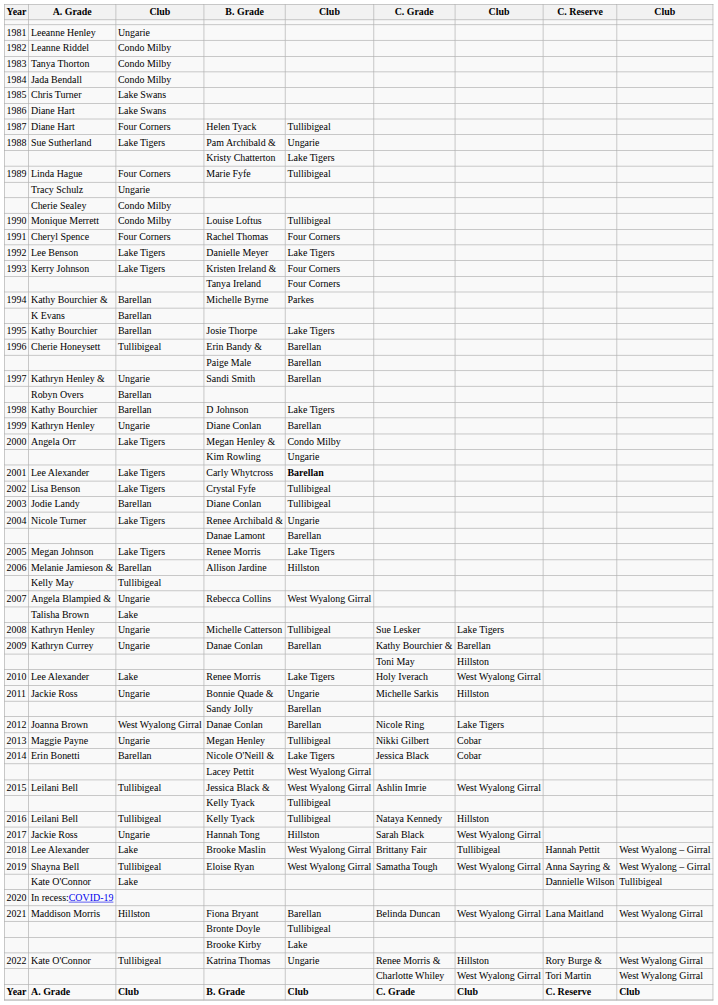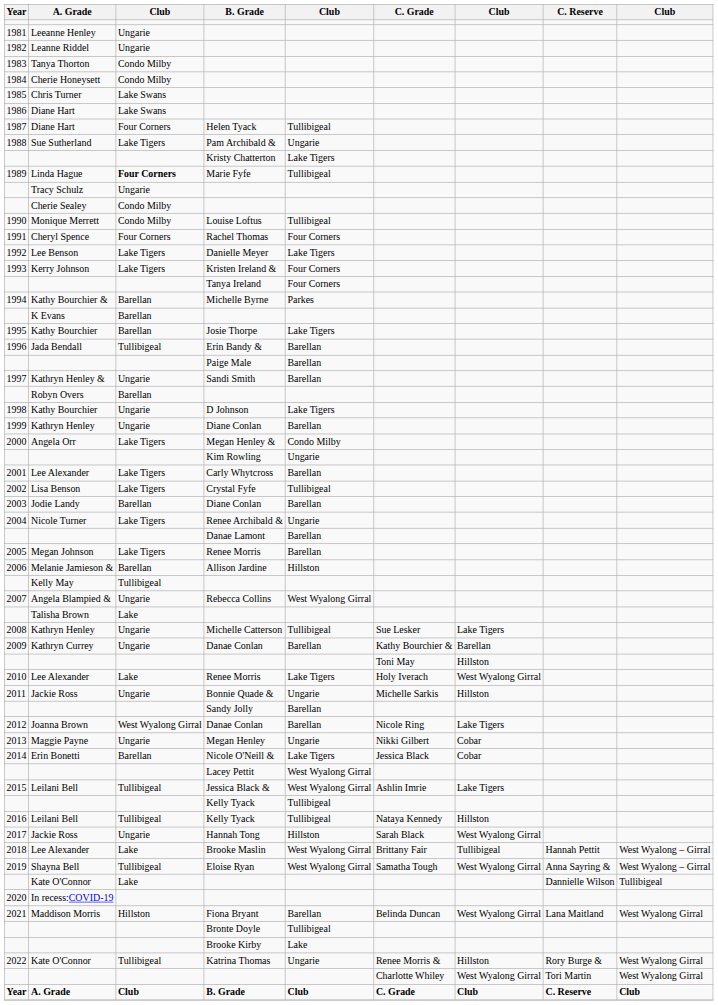 <table class="wikitable sortable">
 <tr>
 <th>Year</th>
 <th><span>A. Grade</span></th>
 <th>Club</th>
 <th><span>B. Grade</span></th>
 <th>Club</th>
 <th><span>C. Grade</span></th>
 <th>Club</th>
 <th><span>C. Reserve</span></th>
 <th>Club</th>
 </tr>
 <tr>
 <td></td>
 <td></td>
 <td></td>
 <td></td>
 <td></td>
 <td></td>
 <td></td>
 <td></td>
 <td></td>
 </tr>
 <tr>
 <td>1981</td>
 <td>Leeanne Henley</td>
 <td>Ungarie</td>
 <td></td>
 <td></td>
 <td></td>
 <td></td>
 <td></td>
 <td></td>
 </tr>
 <tr>
 <td>1982</td>
 <td>Leanne Riddel</td>
-<td>Condo Milby</td>
+<td>Ungarie</td>
 <td></td>
 <td></td>
 <td></td>
 <td></td>
 <td></td>
 <td></td>
 </tr>
 <tr>
 <td>1983</td>
 <td>Tanya Thorton</td>
 <td>Condo Milby</td>
 <td></td>
 <td></td>
 <td></td>
 <td></td>
 <td></td>
 <td></td>
 </tr>
 <tr>
 <td>1984</td>
-<td>Jada Bendall</td>
+<td>Cherie Honeysett</td>
 <td>Condo Milby</td>
 <td></td>
 <td></td>
 <td></td>
 <td></td>
 <td></td>
 <td></td>
 </tr>
 <tr>
 <td>1985</td>
 <td>Chris Turner</td>
 <td>Lake Swans</td>
 <td></td>
 <td></td>
 <td></td>
 <td></td>
 <td></td>
 <td></td>
 </tr>
 <tr>
 <td>1986</td>
 <td>Diane Hart</td>
 <td>Lake Swans</td>
 <td></td>
 <td></td>
 <td></td>
 <td></td>
 <td></td>
 <td></td>
 </tr>
 <tr>
 <td>1987</td>
 <td>Diane Hart</td>
 <td>Four Corners</td>
 <td>Helen Tyack</td>
 <td>Tullibigeal</td>
 <td></td>
 <td></td>
 <td></td>
 <td></td>
 </tr>
 <tr>
 <td>1988</td>
 <td>Sue Sutherland</td>
 <td>Lake Tigers</td>
 <td>Pam Archibald &</td>
 <td>Ungarie</td>
 <td></td>
 <td></td>
 <td></td>
 <td></td>
 </tr>
 <tr>
 <td></td>
 <td></td>
 <td></td>
 <td>Kristy Chatterton</td>
 <td>Lake Tigers</td>
 <td></td>
 <td></td>
 <td></td>
 <td></td>
 </tr>
 <tr>
 <td>1989</td>
 <td>Linda Hague</td>
-<td>Four Corners</td>
+<td><strong>Four Corners</strong></td>
 <td>Marie Fyfe</td>
 <td>Tullibigeal</td>
 <td></td>
 <td></td>
 <td></td>
 <td></td>
 </tr>
 <tr>
 <td></td>
 <td>Tracy Schulz</td>
 <td>Ungarie</td>
 <td></td>
 <td></td>
 <td></td>
 <td></td>
 <td></td>
 <td></td>
 </tr>
 <tr>
 <td></td>
 <td>Cherie Sealey</td>
 <td>Condo Milby</td>
 <td></td>
 <td></td>
 <td></td>
 <td></td>
 <td></td>
 <td></td>
 </tr>
 <tr>
 <td>1990</td>
 <td>Monique Merrett</td>
 <td>Condo Milby</td>
 <td>Louise Loftus</td>
 <td>Tullibigeal</td>
 <td></td>
 <td></td>
 <td></td>
 <td></td>
 </tr>
 <tr>
 <td>1991</td>
 <td>Cheryl Spence</td>
 <td>Four Corners</td>
 <td>Rachel Thomas</td>
 <td>Four Corners</td>
 <td></td>
 <td></td>
 <td></td>
 <td></td>
 </tr>
 <tr>
 <td>1992</td>
 <td>Lee Benson</td>
 <td>Lake Tigers</td>
 <td>Danielle Meyer</td>
 <td>Lake Tigers</td>
 <td></td>
 <td></td>
 <td></td>
 <td></td>
 </tr>
 <tr>
 <td>1993</td>
 <td>Kerry Johnson</td>
 <td>Lake Tigers</td>
 <td>Kristen Ireland &</td>
 <td>Four Corners</td>
 <td></td>
 <td></td>
 <td></td>
 <td></td>
 </tr>
 <tr>
 <td></td>
 <td></td>
 <td></td>
 <td>Tanya Ireland</td>
 <td>Four Corners</td>
 <td></td>
 <td></td>
 <td></td>
 <td></td>
 </tr>
 <tr>
 <td>1994</td>
 <td>Kathy Bourchier &</td>
 <td>Barellan</td>
 <td>Michelle Byrne</td>
 <td>Parkes</td>
 <td></td>
 <td></td>
 <td></td>
 <td></td>
 </tr>
 <tr>
 <td></td>
 <td>K Evans</td>
 <td>Barellan</td>
 <td></td>
 <td></td>
 <td></td>
 <td></td>
 <td></td>
 <td></td>
 </tr>
 <tr>
 <td>1995</td>
 <td>Kathy Bourchier</td>
 <td>Barellan</td>
 <td>Josie Thorpe</td>
 <td>Lake Tigers</td>
 <td></td>
 <td></td>
 <td></td>
 <td></td>
 </tr>
 <tr>
 <td>1996</td>
-<td>Cherie Honeysett</td>
+<td>Jada Bendall</td>
 <td>Tullibigeal</td>
 <td>Erin Bandy &</td>
 <td>Barellan</td>
 <td></td>
 <td></td>
 <td></td>
 <td></td>
 </tr>
 <tr>
 <td></td>
 <td></td>
 <td></td>
 <td>Paige Male</td>
 <td>Barellan</td>
 <td></td>
 <td></td>
 <td></td>
 <td></td>
 </tr>
 <tr>
 <td>1997</td>
 <td>Kathryn Henley &</td>
 <td>Ungarie</td>
 <td>Sandi Smith</td>
 <td>Barellan</td>
 <td></td>
 <td></td>
 <td></td>
 <td></td>
 </tr>
 <tr>
 <td></td>
 <td>Robyn Overs</td>
 <td>Barellan</td>
 <td></td>
 <td></td>
 <td></td>
 <td></td>
 <td></td>
 <td></td>
 </tr>
 <tr>
 <td>1998</td>
 <td>Kathy Bourchier</td>
-<td>Barellan</td>
+<td>Ungarie</td>
 <td>D Johnson</td>
 <td>Lake Tigers</td>
 <td></td>
 <td></td>
 <td></td>
 <td></td>
 </tr>
 <tr>
 <td>1999</td>
 <td>Kathryn Henley</td>
 <td>Ungarie</td>
 <td>Diane Conlan</td>
 <td>Barellan</td>
 <td></td>
 <td></td>
 <td></td>
 <td></td>
 </tr>
 <tr>
 <td>2000</td>
 <td>Angela Orr</td>
 <td>Lake Tigers</td>
 <td>Megan Henley &</td>
 <td>Condo Milby</td>
 <td></td>
 <td></td>
 <td></td>
 <td></td>
 </tr>
 <tr>
 <td></td>
 <td></td>
 <td></td>
 <td>Kim Rowling</td>
 <td>Ungarie</td>
 <td></td>
 <td></td>
 <td></td>
 <td></td>
 </tr>
 <tr>
 <td>2001</td>
 <td>Lee Alexander</td>
 <td>Lake Tigers</td>
 <td>Carly Whytcross</td>
-<td><strong>Barellan</strong></td>
+<td>Barellan</td>
 <td></td>
 <td></td>
 <td></td>
 <td></td>
 </tr>
 <tr>
 <td>2002</td>
 <td>Lisa Benson</td>
 <td>Lake Tigers</td>
 <td>Crystal Fyfe</td>
 <td>Tullibigeal</td>
 <td></td>
 <td></td>
 <td></td>
 <td></td>
 </tr>
 <tr>
 <td>2003</td>
 <td>Jodie Landy</td>
 <td>Barellan</td>
 <td>Diane Conlan</td>
-<td>Tullibigeal</td>
+<td>Barellan</td>
 <td></td>
 <td></td>
 <td></td>
 <td></td>
 </tr>
 <tr>
 <td>2004</td>
 <td>Nicole Turner</td>
 <td>Lake Tigers</td>
 <td>Renee Archibald &</td>
 <td>Ungarie</td>
 <td></td>
 <td></td>
 <td></td>
 <td></td>
 </tr>
 <tr>
 <td></td>
 <td></td>
 <td></td>
 <td>Danae Lamont</td>
 <td>Barellan</td>
 <td></td>
 <td></td>
 <td></td>
 <td></td>
 </tr>
 <tr>
 <td>2005</td>
 <td>Megan Johnson</td>
 <td>Lake Tigers</td>
 <td>Renee Morris</td>
-<td>Lake Tigers</td>
+<td>Barellan</td>
 <td></td>
 <td></td>
 <td></td>
 <td></td>
 </tr>
 <tr>
 <td>2006</td>
 <td>Melanie Jamieson &</td>
 <td>Barellan</td>
 <td>Allison Jardine</td>
 <td>Hillston</td>
 <td></td>
 <td></td>
 <td></td>
 <td></td>
 </tr>
 <tr>
 <td></td>
 <td>Kelly May</td>
 <td>Tullibigeal</td>
 <td></td>
 <td></td>
 <td></td>
 <td></td>
 <td></td>
 <td></td>
 </tr>
 <tr>
 <td>2007</td>
 <td>Angela Blampied &</td>
 <td>Ungarie</td>
 <td>Rebecca Collins</td>
 <td>West Wyalong Girral</td>
 <td></td>
 <td></td>
 <td></td>
 <td></td>
 </tr>
 <tr>
 <td></td>
 <td>Talisha Brown</td>
 <td>Lake</td>
 <td></td>
 <td></td>
 <td></td>
 <td></td>
 <td></td>
 <td></td>
 </tr>
 <tr>
 <td>2008</td>
 <td>Kathryn Henley</td>
 <td>Ungarie</td>
 <td>Michelle Catterson</td>
 <td>Tullibigeal</td>
 <td>Sue Lesker</td>
 <td>Lake Tigers</td>
 <td></td>
 <td></td>
 </tr>
 <tr>
 <td>2009</td>
 <td>Kathryn Currey</td>
 <td>Ungarie</td>
 <td>Danae Conlan</td>
 <td>Barellan</td>
 <td>Kathy Bourchier &</td>
 <td>Barellan</td>
 <td></td>
 <td></td>
 </tr>
 <tr>
 <td></td>
 <td></td>
 <td></td>
 <td></td>
 <td></td>
 <td>Toni May</td>
 <td>Hillston</td>
 <td></td>
 <td></td>
 </tr>
 <tr>
 <td>2010</td>
 <td>Lee Alexander</td>
 <td>Lake</td>
 <td>Renee Morris</td>
 <td>Lake Tigers</td>
 <td>Holy Iverach</td>
 <td>West Wyalong Girral</td>
 <td></td>
 <td></td>
 </tr>
 <tr>
 <td>2011</td>
 <td>Jackie Ross</td>
 <td>Ungarie</td>
 <td>Bonnie Quade &</td>
 <td>Ungarie</td>
 <td>Michelle Sarkis</td>
 <td>Hillston</td>
 <td></td>
 <td></td>
 </tr>
 <tr>
 <td></td>
 <td></td>
 <td></td>
 <td>Sandy Jolly</td>
 <td>Barellan</td>
 <td></td>
 <td></td>
 <td></td>
 <td></td>
 </tr>
 <tr>
 <td>2012</td>
 <td>Joanna Brown</td>
 <td>West Wyalong Girral</td>
 <td>Danae Conlan</td>
 <td>Barellan</td>
 <td>Nicole Ring</td>
 <td>Lake Tigers</td>
 <td></td>
 <td></td>
 </tr>
 <tr>
 <td>2013</td>
 <td>Maggie Payne</td>
 <td>Ungarie</td>
 <td>Megan Henley</td>
-<td>Tullibigeal</td>
+<td>Ungarie</td>
 <td>Nikki Gilbert</td>
 <td>Cobar</td>
 <td></td>
 <td></td>
 </tr>
 <tr>
 <td>2014</td>
 <td>Erin Bonetti</td>
 <td>Barellan</td>
 <td>Nicole O'Neill &</td>
 <td>Lake Tigers</td>
 <td>Jessica Black</td>
 <td>Cobar</td>
 <td></td>
 <td></td>
 </tr>
 <tr>
 <td></td>
 <td></td>
 <td></td>
 <td>Lacey Pettit</td>
 <td>West Wyalong Girral</td>
 <td></td>
 <td></td>
 <td></td>
 <td></td>
 </tr>
 <tr>
 <td>2015</td>
 <td>Leilani Bell</td>
 <td>Tullibigeal</td>
 <td>Jessica Black &</td>
 <td>West Wyalong Girral</td>
 <td>Ashlin Imrie</td>
-<td>West Wyalong Girral</td>
+<td>Lake Tigers</td>
 <td></td>
 <td></td>
 </tr>
 <tr>
 <td></td>
 <td></td>
 <td></td>
 <td>Kelly Tyack</td>
 <td>Tullibigeal</td>
 <td></td>
 <td></td>
 <td></td>
 <td></td>
 </tr>
 <tr>
 <td>2016</td>
 <td>Leilani Bell</td>
 <td>Tullibigeal</td>
 <td>Kelly Tyack</td>
 <td>Tullibigeal</td>
 <td>Nataya Kennedy</td>
 <td>Hillston</td>
 <td></td>
 <td></td>
 </tr>
 <tr>
 <td>2017</td>
 <td>Jackie Ross</td>
 <td>Ungarie</td>
 <td>Hannah Tong</td>
 <td>Hillston</td>
 <td>Sarah Black</td>
 <td>West Wyalong Girral</td>
 <td></td>
 <td></td>
 </tr>
 <tr>
 <td>2018</td>
 <td>Lee Alexander</td>
 <td>Lake</td>
 <td>Brooke Maslin</td>
 <td>West Wyalong Girral</td>
 <td>Brittany Fair</td>
 <td>Tullibigeal</td>
 <td>Hannah Pettit</td>
 <td>West Wyalong – Girral</td>
 </tr>
 <tr>
 <td>2019</td>
 <td>Shayna Bell</td>
 <td>Tullibigeal</td>
 <td>Eloise Ryan</td>
 <td>West Wyalong Girral</td>
 <td>Samatha Tough</td>
 <td>West Wyalong Girral</td>
 <td>Anna Sayring &</td>
 <td>West Wyalong – Girral</td>
 </tr>
 <tr>
 <td></td>
 <td>Kate O'Connor</td>
 <td>Lake</td>
 <td></td>
 <td></td>
 <td></td>
 <td></td>
 <td>Dannielle Wilson</td>
 <td>Tullibigeal</td>
 </tr>
 <tr>
 <td>2020</td>
 <td>In recess:<a href='#'>COVID-19</a></td>
 <td></td>
 <td></td>
 <td></td>
 <td></td>
 <td></td>
 <td></td>
 <td></td>
 </tr>
 <tr>
 <td>2021</td>
 <td>Maddison Morris</td>
 <td>Hillston</td>
 <td>Fiona Bryant</td>
 <td>Barellan</td>
 <td>Belinda Duncan</td>
 <td>West Wyalong Girral</td>
 <td>Lana Maitland</td>
 <td>West Wyalong Girral</td>
 </tr>
 <tr>
 <td></td>
 <td></td>
 <td></td>
 <td>Bronte Doyle</td>
 <td>Tullibigeal</td>
 <td></td>
 <td></td>
 <td></td>
 <td></td>
 </tr>
 <tr>
 <td></td>
 <td></td>
 <td></td>
 <td>Brooke Kirby</td>
 <td>Lake</td>
 <td></td>
 <td></td>
 <td></td>
 <td></td>
 </tr>
 <tr>
 <td>2022</td>
 <td>Kate O'Connor</td>
 <td>Tullibigeal</td>
 <td>Katrina Thomas</td>
 <td>Ungarie</td>
 <td>Renee Morris &</td>
 <td>Hillston</td>
 <td>Rory Burge &</td>
 <td>West Wyalong Girral</td>
 </tr>
 <tr>
 <td></td>
 <td></td>
 <td></td>
 <td></td>
 <td></td>
 <td>Charlotte Whiley</td>
 <td>West Wyalong Girral</td>
 <td>Tori Martin</td>
 <td>West Wyalong Girral</td>
 </tr>
 <tr>
 <td><strong>Year</strong></td>
 <td><span><strong>A. Grade</strong></span></td>
 <td><strong>Club</strong></td>
 <td><span><strong>B. Grade</strong></span></td>
 <td><strong>Club</strong></td>
 <td><span><strong>C. Grade</strong></span></td>
 <td><strong>Club</strong></td>
 <td><span><strong>C. Reserve</strong></span></td>
 <td><strong>Club</strong></td>
 </tr>
 <tr>
 </tr>
 </table>
